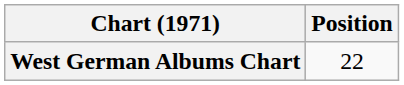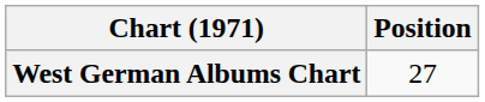 <table class="wikitable plainrowheaders" style="text-align:center">
 <tr>
 <th scope="col">Chart (1971)</th>
 <th scope="col">Position</th>
 </tr>
 <tr>
 <th scope="row">West German Albums Chart</th>
-<td>22</td>
+<td>27</td>
 </tr>
 </table>
